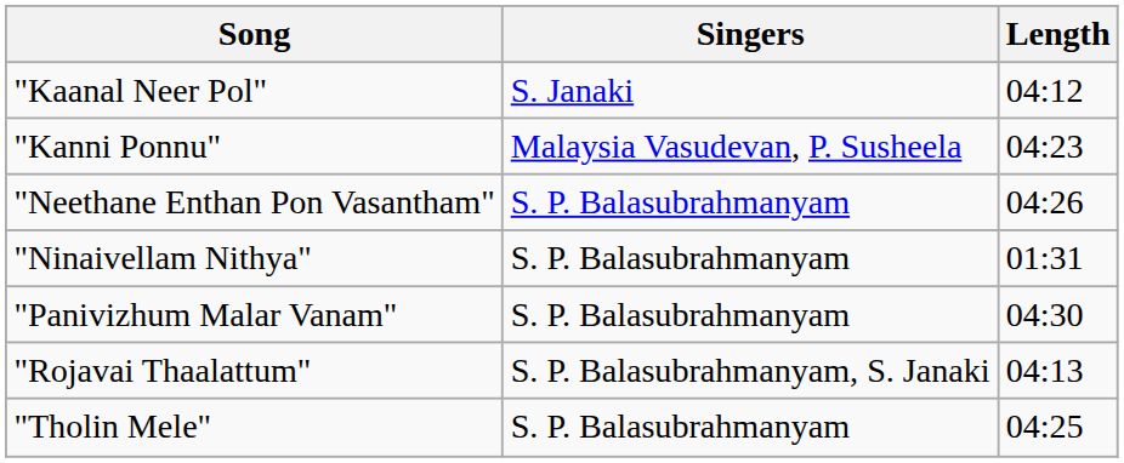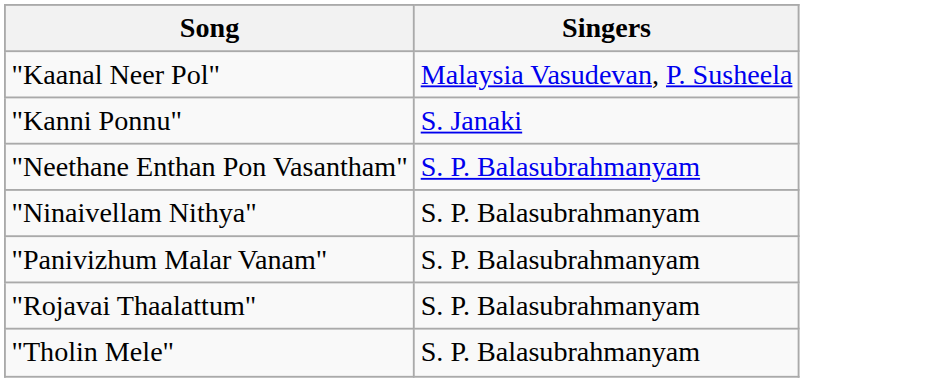 <table class="wikitable" style="font-size:95%;">
 <tr>
 <th>Song</th>
 <th>Singers</th>
-<th>Length</th>
 </tr>
 <tr>
 <td>"Kaanal Neer Pol"</td>
-<td><a href='#'>S. Janaki</a></td>
-<td>04:12</td>
+<td><a href='#'>Malaysia Vasudevan</a>, <a href='#'>P. Susheela</a></td>
 </tr>
 <tr>
 <td>"Kanni Ponnu"</td>
-<td><a href='#'>Malaysia Vasudevan</a>, <a href='#'>P. Susheela</a></td>
-<td>04:23</td>
+<td><a href='#'>S. Janaki</a></td>
 </tr>
 <tr>
 <td>"Neethane Enthan Pon Vasantham"</td>
 <td><a href='#'>S. P. Balasubrahmanyam</a></td>
-<td>04:26</td>
 </tr>
 <tr>
 <td>"Ninaivellam Nithya"</td>
 <td>S. P. Balasubrahmanyam</td>
-<td>01:31</td>
 </tr>
 <tr>
 <td>"Panivizhum Malar Vanam"</td>
 <td>S. P. Balasubrahmanyam</td>
-<td>04:30</td>
 </tr>
 <tr>
 <td>"Rojavai Thaalattum"</td>
-<td>S. P. Balasubrahmanyam, S. Janaki</td>
-<td>04:13</td>
+<td>S. P. Balasubrahmanyam</td>
 </tr>
 <tr>
 <td>"Tholin Mele"</td>
 <td>S. P. Balasubrahmanyam</td>
-<td>04:25</td>
 </tr>
 </table>
